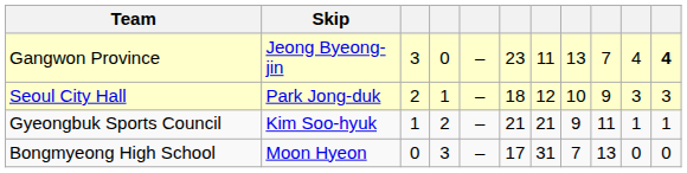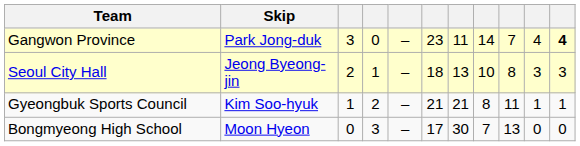 <table class=wikitable  style="text-align:center;">
 <tr>
 <th width=230>Team</th>
 <th width=120>Skip</th>
 <th width=20></th>
 <th width=20></th>
 <th width=30></th>
 <th width=20></th>
 <th width=20></th>
 <th width=20></th>
 <th width=20></th>
 <th width=20></th>
 <th width=20></th>
 </tr>
 <tr bgcolor=#ffffcc>
 <td style="text-align:left;"> Gangwon Province</td>
-<td style="text-align:left;"><a href='#'>Jeong Byeong-jin</a></td>
+<td style="text-align:left;"><a href='#'>Park Jong-duk</a></td>
 <td>3</td>
 <td>0</td>
 <td>–</td>
 <td>23</td>
 <td>11</td>
-<td>13</td>
+<td>14</td>
 <td>7</td>
 <td>4</td>
 <td><strong>4</strong></td>
 </tr>
 <tr bgcolor=#ffffcc>
 <td style="text-align:left;"> <a href='#'>Seoul City Hall</a></td>
-<td style="text-align:left;"><a href='#'>Park Jong-duk</a></td>
+<td style="text-align:left;"><a href='#'>Jeong Byeong-jin</a></td>
 <td>2</td>
 <td>1</td>
 <td>–</td>
 <td>18</td>
-<td>12</td>
+<td>13</td>
 <td>10</td>
-<td>9</td>
+<td>8</td>
 <td>3</td>
 <td>3</td>
 </tr>
 <tr>
 <td style="text-align:left;"> Gyeongbuk Sports Council</td>
 <td style="text-align:left;"><a href='#'>Kim Soo-hyuk</a></td>
 <td>1</td>
 <td>2</td>
 <td>–</td>
 <td>21</td>
 <td>21</td>
-<td>9</td>
+<td>8</td>
 <td>11</td>
 <td>1</td>
 <td>1</td>
 </tr>
 <tr>
 <td style="text-align:left;"> Bongmyeong High School</td>
 <td style="text-align:left;"><a href='#'>Moon Hyeon</a></td>
 <td>0</td>
 <td>3</td>
 <td>–</td>
 <td>17</td>
-<td>31</td>
+<td>30</td>
 <td>7</td>
 <td>13</td>
 <td>0</td>
 <td>0</td>
 </tr>
 </table>
